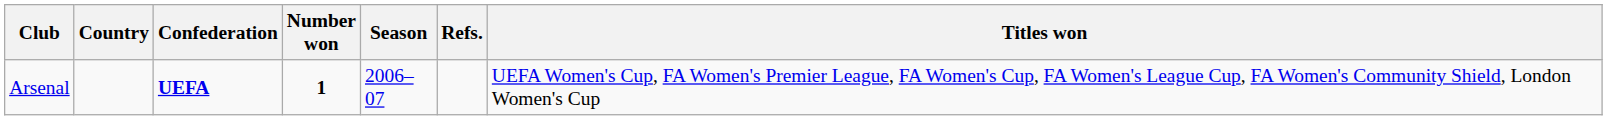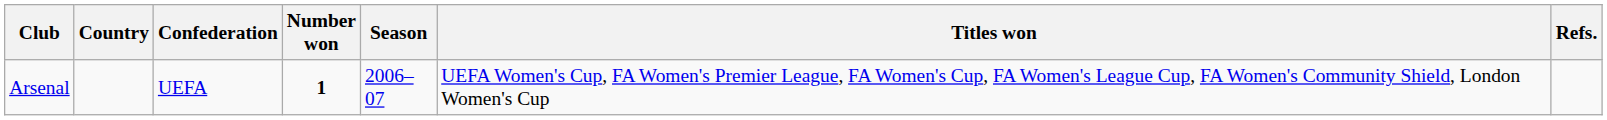 <table class="wikitable sortable" style="font-size:95%; text-align:left;">
 <tr>
 <th>Club</th>
 <th>Country</th>
 <th>Confederation</th>
 <th>Number<br>won</th>
 <th>Season</th>
+<th>Titles won</th>
 <th>Refs.</th>
-<th>Titles won</th>
 </tr>
 <tr>
 <td><a href='#'>Arsenal</a></td>
 <td></td>
-<td><strong><a href='#'>UEFA</a></strong></td>
+<td><a href='#'>UEFA</a></td>
 <td style="text-align:center"><strong>1</strong></td>
 <td><a href='#'>2006–07</a></td>
+<td><a href='#'>UEFA Women's Cup</a>, <a href='#'>FA Women's Premier League</a>, <a href='#'>FA Women's Cup</a>, <a href='#'>FA Women's League Cup</a>, <a href='#'>FA Women's Community Shield</a>, London Women's Cup</td>
 <td></td>
-<td><a href='#'>UEFA Women's Cup</a>, <a href='#'>FA Women's Premier League</a>, <a href='#'>FA Women's Cup</a>, <a href='#'>FA Women's League Cup</a>, <a href='#'>FA Women's Community Shield</a>, London Women's Cup</td>
 </tr>
 </table>
